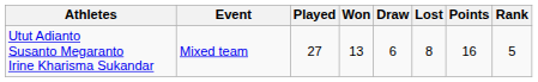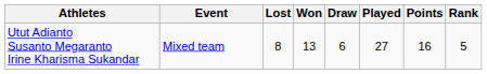 <table class=wikitable style="text-align:center">
 <tr>
 <th width=200>Athletes</th>
 <th width=130>Event</th>
-<th width=30>Played</th>
+<th width=30>Lost</th>
 <th width=30>Won</th>
 <th width=30>Draw</th>
-<th width=30>Lost</th>
+<th width=30>Played</th>
 <th width=30>Points</th>
 <th width=40>Rank</th>
 </tr>
 <tr>
 <td style="text-align:left"><a href='#'>Utut Adianto</a><br><a href='#'>Susanto Megaranto</a><br><a href='#'>Irine Kharisma Sukandar</a></td>
 <td align="left"><a href='#'>Mixed team</a></td>
-<td>27</td>
+<td>8</td>
 <td>13</td>
 <td>6</td>
-<td>8</td>
+<td>27</td>
 <td>16</td>
 <td>5</td>
 </tr>
 </table>
